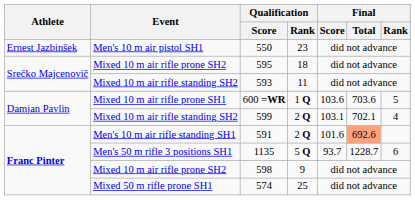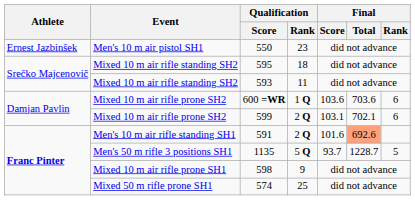 <table class=wikitable style="font-size:90%">
 <tr>
 <th rowspan="2">Athlete</th>
 <th rowspan="2">Event</th>
 <th colspan="2">Qualification</th>
 <th colspan="3">Final</th>
 </tr>
 <tr>
 <th>Score</th>
 <th>Rank</th>
 <th>Score</th>
 <th>Total</th>
 <th>Rank</th>
 </tr>
 <tr>
 <td><a href='#'>Ernest Jazbinšek</a></td>
 <td><a href='#'>Men's 10 m air pistol SH1</a></td>
 <td align=center>550</td>
 <td align=center>23</td>
 <td align=center colspan="3">did not advance</td>
 </tr>
 <tr>
 <td rowspan="2"><a href='#'>Srečko Majcenovič</a></td>
-<td><a href='#'>Mixed 10 m air rifle prone SH2</a></td>
+<td><a href='#'>Mixed 10 m air rifle standing SH2</a></td>
 <td align=center>595</td>
 <td align=center>18</td>
 <td align=center colspan="3">did not advance</td>
 </tr>
 <tr>
 <td><a href='#'>Mixed 10 m air rifle standing SH2</a></td>
 <td align=center>593</td>
 <td align=center>11</td>
 <td align=center colspan="3">did not advance</td>
 </tr>
 <tr>
 <td rowspan="2"><a href='#'>Damjan Pavlin</a></td>
-<td><a href='#'>Mixed 10 m air rifle prone SH1</a></td>
+<td><a href='#'>Mixed 10 m air rifle prone SH2</a></td>
 <td align=center>600 <strong>=WR</strong></td>
 <td align=center>1 <strong>Q</strong></td>
 <td align=center>103.6</td>
 <td align=center>703.6</td>
-<td align=center>5</td>
+<td align=center>6</td>
 </tr>
 <tr>
-<td><a href='#'>Mixed 10 m air rifle standing SH2</a></td>
+<td><a href='#'>Mixed 10 m air rifle prone SH2</a></td>
 <td align=center>599</td>
 <td align=center>2 <strong>Q</strong></td>
 <td align=center>103.1</td>
 <td align=center>702.1</td>
-<td align=center>4</td>
+<td align=center>6</td>
 </tr>
 <tr>
 <td rowspan="4"><strong><a href='#'>Franc Pinter</a></strong></td>
 <td><a href='#'>Men's 10 m air rifle standing SH1</a></td>
 <td align=center>591</td>
 <td align=center>2 <strong>Q</strong></td>
 <td align=center>101.6</td>
 <td align=center style="background: lightsalmon;">692.6</td>
 <td align=center></td>
 </tr>
 <tr>
 <td><a href='#'>Men's 50 m rifle 3 positions SH1</a></td>
 <td align=center>1135</td>
 <td align=center>5 <strong>Q</strong></td>
 <td align=center>93.7</td>
 <td align=center>1228.7</td>
-<td align=center>6</td>
+<td align=center>5</td>
 </tr>
 <tr>
-<td><a href='#'>Mixed 10 m air rifle prone SH2</a></td>
+<td><a href='#'>Mixed 10 m air rifle prone SH1</a></td>
 <td align=center>598</td>
 <td align=center>9</td>
 <td align=center colspan="3">did not advance</td>
 </tr>
 <tr>
 <td><a href='#'>Mixed 50 m rifle prone SH1</a></td>
 <td align=center>574</td>
 <td align=center>25</td>
 <td align=center colspan="3">did not advance</td>
 </tr>
 </table>
